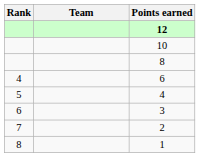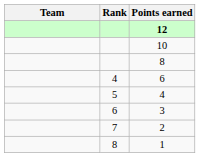 <table class="wikitable" style="text-align: center; font-size: 100%;">
 <tr>
+<th width=140>Team</th>
 <th>Rank</th>
-<th width=140>Team</th>
 <th>Points earned</th>
 </tr>
 <tr bgcolor="#ccffcc">
+<td align=left><strong></strong></td>
 <td></td>
-<td align=left><strong></strong></td>
 <td><strong>12</strong></td>
 </tr>
 <tr>
+<td align=left></td>
 <td></td>
-<td align=left></td>
 <td>10</td>
 </tr>
 <tr>
+<td align=left></td>
 <td></td>
-<td align=left></td>
 <td>8</td>
 </tr>
 <tr>
+<td align=left></td>
 <td>4</td>
-<td align=left></td>
 <td>6</td>
 </tr>
 <tr>
+<td align=left></td>
 <td>5</td>
-<td align=left></td>
 <td>4</td>
 </tr>
 <tr>
+<td align=left></td>
 <td>6</td>
-<td align=left></td>
 <td>3</td>
 </tr>
 <tr>
+<td align=left></td>
 <td>7</td>
-<td align=left></td>
 <td>2</td>
 </tr>
 <tr>
+<td align=left></td>
 <td>8</td>
-<td align=left></td>
 <td>1</td>
 </tr>
 </table>
